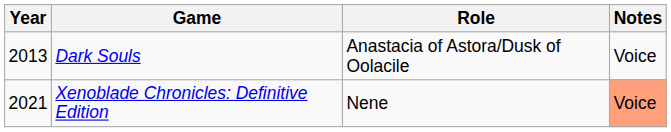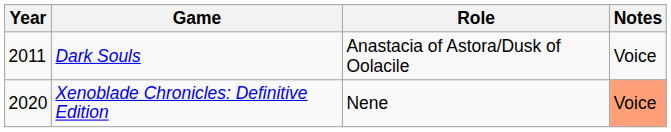 <table class="wikitable sortable">
 <tr>
 <th>Year</th>
 <th>Game</th>
 <th>Role</th>
 <th>Notes</th>
 </tr>
 <tr>
-<td>2013</td>
+<td>2011</td>
 <td><em><a href='#'>Dark Souls</a></em></td>
 <td>Anastacia of Astora/Dusk of Oolacile</td>
 <td>Voice</td>
 </tr>
 <tr>
-<td>2021</td>
+<td>2020</td>
 <td><em><a href='#'>Xenoblade Chronicles: Definitive Edition</a></em></td>
 <td>Nene</td>
 <td style="background: lightsalmon;">Voice</td>
 </tr>
 </table>
